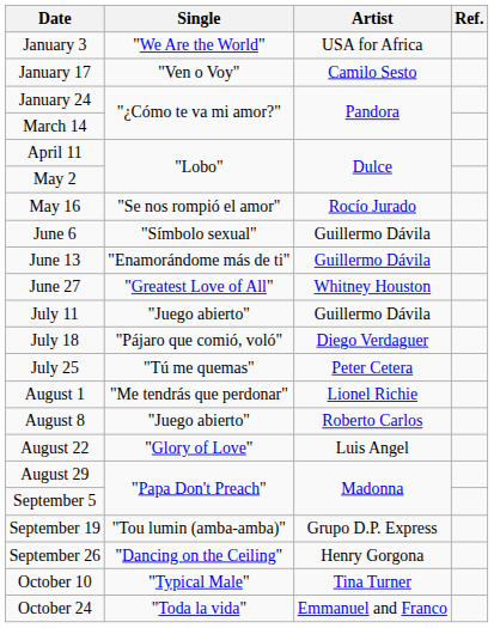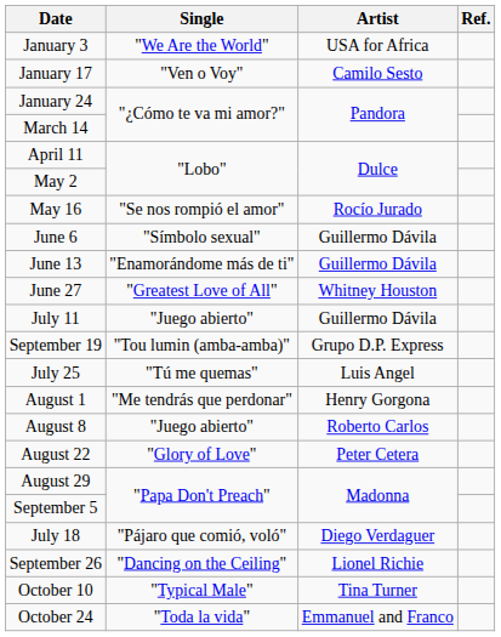 <table class="wikitable" style="font-size:97%; text-align:center;">
 <tr>
 <th>Date</th>
 <th>Single</th>
 <th>Artist</th>
 <th>Ref.</th>
 </tr>
 <tr>
 <td>January 3</td>
 <td>"<a href='#'>We Are the World</a>"</td>
 <td>USA for Africa</td>
 <td></td>
 </tr>
 <tr>
 <td>January 17</td>
 <td>"Ven o Voy"</td>
 <td><a href='#'>Camilo Sesto</a></td>
 <td></td>
 </tr>
 <tr>
 <td>January 24</td>
 <td rowspan="2">"¿Cómo te va mi amor?"</td>
 <td rowspan="2"><a href='#'>Pandora</a></td>
 <td></td>
 </tr>
 <tr>
 <td>March 14</td>
 <td></td>
 </tr>
 <tr>
 <td>April 11</td>
 <td rowspan="2">"Lobo"</td>
 <td rowspan="2"><a href='#'>Dulce</a></td>
 <td></td>
 </tr>
 <tr>
 <td>May 2</td>
 <td></td>
 </tr>
 <tr>
 <td>May 16</td>
 <td>"Se nos rompió el amor"</td>
 <td><a href='#'>Rocío Jurado</a></td>
 <td></td>
 </tr>
 <tr>
 <td>June 6</td>
 <td>"Símbolo sexual"</td>
 <td>Guillermo Dávila</td>
 <td></td>
 </tr>
 <tr>
 <td>June 13</td>
 <td>"Enamorándome más de ti"</td>
 <td><a href='#'>Guillermo Dávila</a></td>
 <td></td>
 </tr>
 <tr>
 <td>June 27</td>
 <td>"<a href='#'>Greatest Love of All</a>"</td>
 <td><a href='#'>Whitney Houston</a></td>
 <td></td>
 </tr>
 <tr>
 <td>July 11</td>
 <td>"Juego abierto"</td>
 <td>Guillermo Dávila</td>
 <td></td>
 </tr>
 <tr>
-<td>July 18</td>
-<td>"Pájaro que comió, voló"</td>
-<td><a href='#'>Diego Verdaguer</a></td>
+<td>September 19</td>
+<td>"Tou lumin (amba-amba)"</td>
+<td>Grupo D.P. Express</td>
 <td></td>
 </tr>
 <tr>
 <td>July 25</td>
 <td>"Tú me quemas"</td>
-<td><a href='#'>Peter Cetera</a></td>
+<td>Luis Angel</td>
 <td></td>
 </tr>
 <tr>
 <td>August 1</td>
 <td>"Me tendrás que perdonar"</td>
-<td><a href='#'>Lionel Richie</a></td>
+<td>Henry Gorgona</td>
 <td></td>
 </tr>
 <tr>
 <td>August 8</td>
 <td>"Juego abierto"</td>
 <td><a href='#'>Roberto Carlos</a></td>
 <td></td>
 </tr>
 <tr>
 <td>August 22</td>
 <td>"<a href='#'>Glory of Love</a>"</td>
-<td>Luis Angel</td>
+<td><a href='#'>Peter Cetera</a></td>
 <td></td>
 </tr>
 <tr>
 <td>August 29</td>
 <td rowspan="2">"<a href='#'>Papa Don't Preach</a>"</td>
 <td rowspan="2"><a href='#'>Madonna</a></td>
 <td></td>
 </tr>
 <tr>
 <td>September 5</td>
 <td></td>
 </tr>
 <tr>
-<td>September 19</td>
-<td>"Tou lumin (amba-amba)"</td>
-<td>Grupo D.P. Express</td>
+<td>July 18</td>
+<td>"Pájaro que comió, voló"</td>
+<td><a href='#'>Diego Verdaguer</a></td>
 <td></td>
 </tr>
 <tr>
 <td>September 26</td>
 <td>"<a href='#'>Dancing on the Ceiling</a>"</td>
-<td>Henry Gorgona</td>
+<td><a href='#'>Lionel Richie</a></td>
 <td></td>
 </tr>
 <tr>
 <td>October 10</td>
 <td>"<a href='#'>Typical Male</a>"</td>
 <td><a href='#'>Tina Turner</a></td>
 <td></td>
 </tr>
 <tr>
 <td>October 24</td>
 <td>"<a href='#'>Toda la vida</a>"</td>
 <td><a href='#'>Emmanuel</a> and <a href='#'>Franco</a></td>
 <td></td>
 </tr>
 </table>
